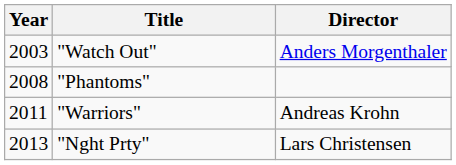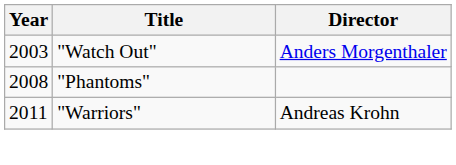 <table class="wikitable">
 <tr>
 <th>Year</th>
 <th style="width:175px;">Title</th>
 <th>Director</th>
 </tr>
 <tr>
 <td>2003</td>
 <td>"Watch Out"</td>
 <td><a href='#'>Anders Morgenthaler</a></td>
 </tr>
 <tr>
 <td>2008</td>
 <td>"Phantoms"</td>
 <td></td>
 </tr>
 <tr>
 <td>2011</td>
 <td>"Warriors"</td>
 <td>Andreas Krohn</td>
 </tr>
-<tr>
-<td>2013</td>
-<td>"Nght Prty"</td>
-<td>Lars Christensen</td>
-</tr>
 </table>
